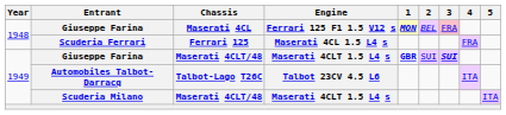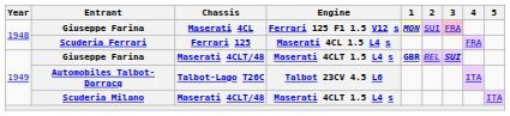 <table class="wikitable" style="text-align:center; font-size:85%">
 <tr>
 <th>Year</th>
 <th>Entrant</th>
 <th>Chassis</th>
 <th>Engine</th>
 <th>1</th>
 <th>2</th>
 <th>3</th>
 <th>4</th>
 <th>5</th>
 </tr>
 <tr>
 <td rowspan=2><a href='#'>1948</a></td>
 <th nowrap>Giuseppe Farina</th>
 <th nowrap><a href='#'>Maserati</a> <a href='#'>4CL</a></th>
 <th nowrap><a href='#'>Ferrari</a> 125 F1 1.5 <a href='#'>V12</a> <a href='#'>s</a></th>
 <td style="background:#FFFFBF;"><strong><em><a href='#'>MON</a></em></strong><br></td>
-<td style="background:#EFCFFF;"><em><a href='#'>BEL</a></em><br></td>
+<td style="background:#EFCFFF;"><a href='#'>SUI</a><br></td>
 <td style="background: pink;"><a href='#'>FRA</a></td>
 <td></td>
 <td></td>
 </tr>
 <tr>
 <th nowrap><a href='#'>Scuderia Ferrari</a></th>
 <th nowrap><a href='#'>Ferrari</a> <a href='#'>125</a></th>
 <th nowrap><a href='#'>Maserati</a> 4CL 1.5 <a href='#'>L4</a> <a href='#'>s</a></th>
 <td></td>
 <td></td>
 <td></td>
 <td style="background:#EFCFFF;"><a href='#'>FRA</a><br></td>
 <td></td>
 </tr>
 <tr>
 <td rowspan=3><a href='#'>1949</a></td>
 <th nowrap>Giuseppe Farina</th>
 <th nowrap><a href='#'>Maserati</a> <a href='#'>4CLT/48</a></th>
 <th nowrap><a href='#'>Maserati</a> 4CLT 1.5 <a href='#'>L4</a> <a href='#'>s</a></th>
 <td><strong><a href='#'>GBR</a></strong></td>
-<td style="background:#EFCFFF;"><a href='#'>SUI</a><br></td>
+<td style="background:#EFCFFF;"><em><a href='#'>BEL</a></em><br></td>
 <td style="background:#EFCFFF;"><strong><em><a href='#'>SUI</a></em></strong><br></td>
 <td></td>
 <td></td>
 </tr>
 <tr>
 <th><a href='#'>Automobiles Talbot-Darracq</a></th>
 <th><a href='#'>Talbot-Lago</a> <a href='#'>T26C</a></th>
 <th><a href='#'>Talbot</a> 23CV 4.5 <a href='#'>L6</a></th>
 <td></td>
 <td></td>
 <td></td>
 <td style="background:#EFCFFF;"><a href='#'>ITA</a><br></td>
 <td></td>
 </tr>
 <tr>
 <th nowrap><a href='#'>Scuderia Milano</a></th>
 <th nowrap><a href='#'>Maserati</a> <a href='#'>4CLT/48</a></th>
 <th nowrap><a href='#'>Maserati</a> 4CLT 1.5 <a href='#'>L4</a> <a href='#'>s</a></th>
 <td></td>
 <td></td>
 <td></td>
 <td></td>
 <td style="background:#EFCFFF;"><a href='#'>ITA</a><br></td>
 </tr>
 <tr>
 <th colspan=9></th>
 </tr>
 </table>
